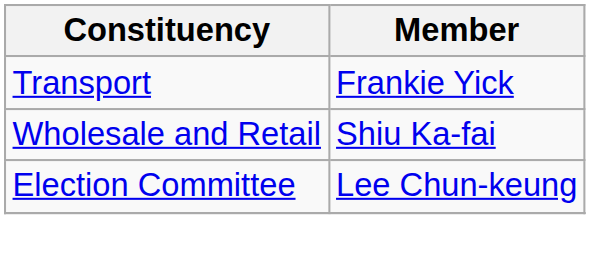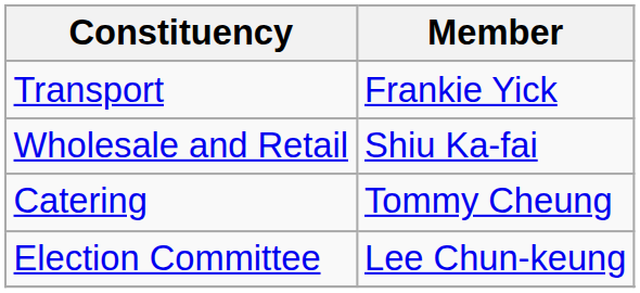 <table class="wikitable" style="text-align:left;">
 <tr>
 <th>Constituency</th>
 <th>Member</th>
 </tr>
 <tr>
 <td><a href='#'>Transport</a></td>
 <td><a href='#'>Frankie Yick</a></td>
 </tr>
 <tr>
 <td><a href='#'>Wholesale and Retail</a></td>
 <td><a href='#'>Shiu Ka-fai</a></td>
 </tr>
 <tr>
+<td><a href='#'>Catering</a></td>
+<td><a href='#'>Tommy Cheung</a></td>
+</tr>
+<tr>
 <td><a href='#'>Election Committee</a></td>
 <td><a href='#'>Lee Chun-keung</a></td>
 </tr>
 <tr>
 </tr>
 <tr>
 </tr>
 </table>
